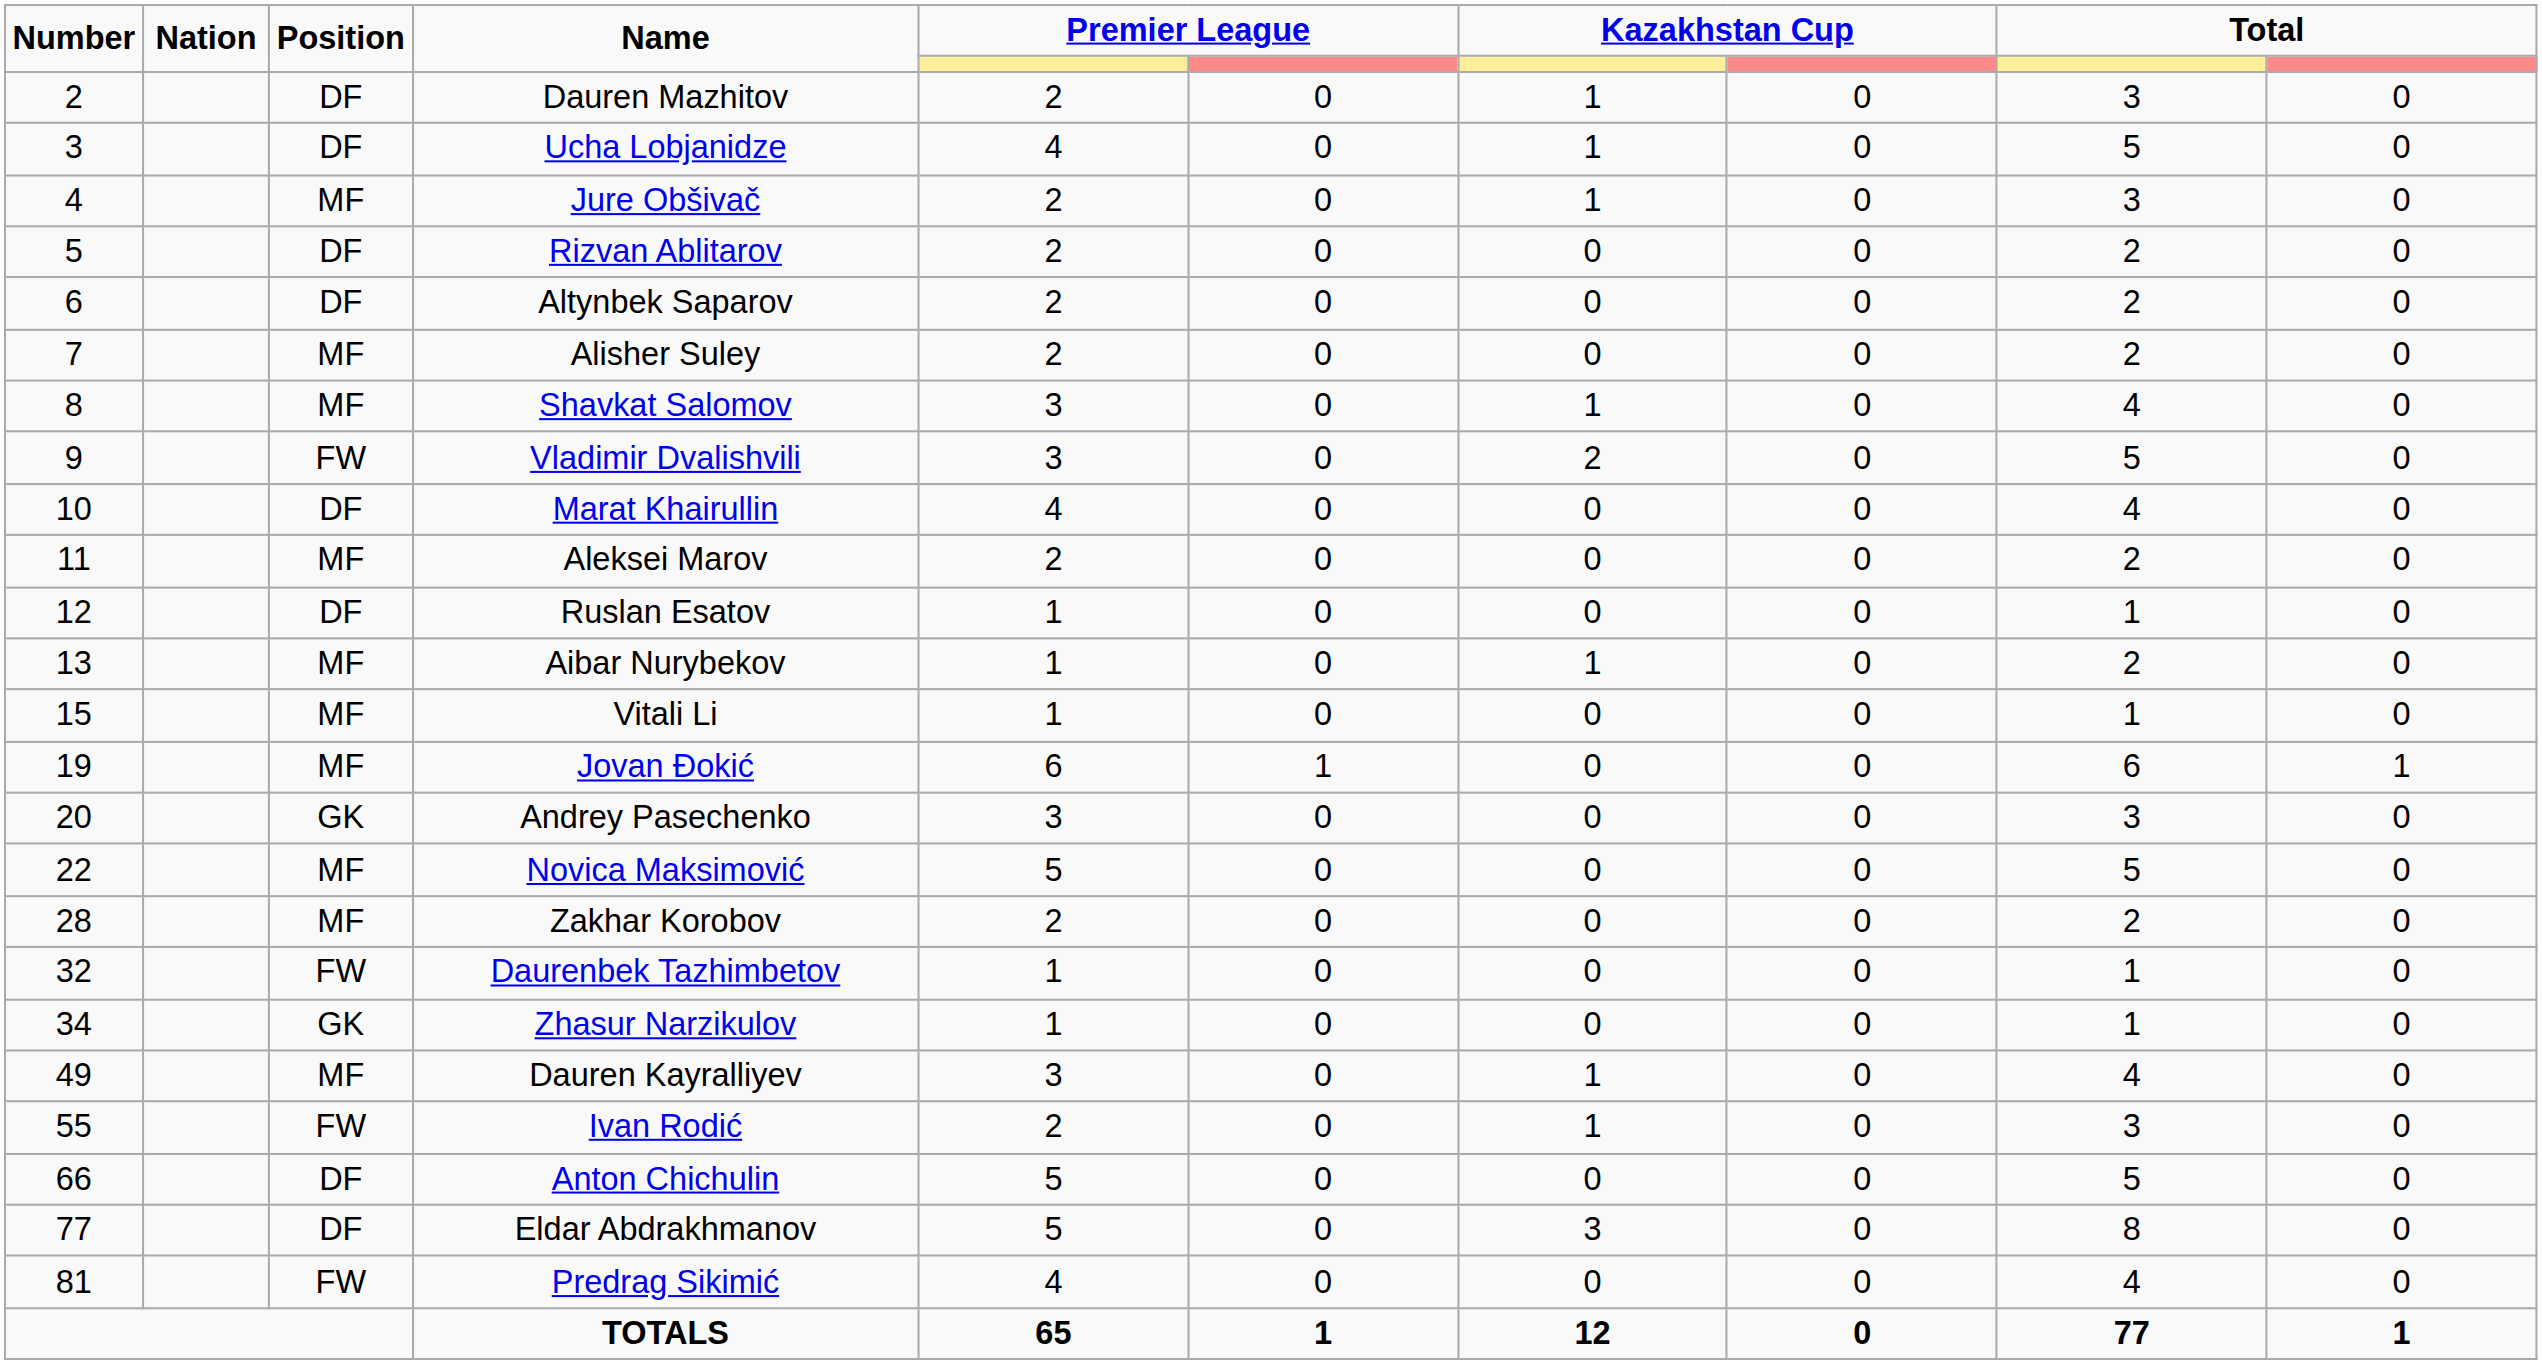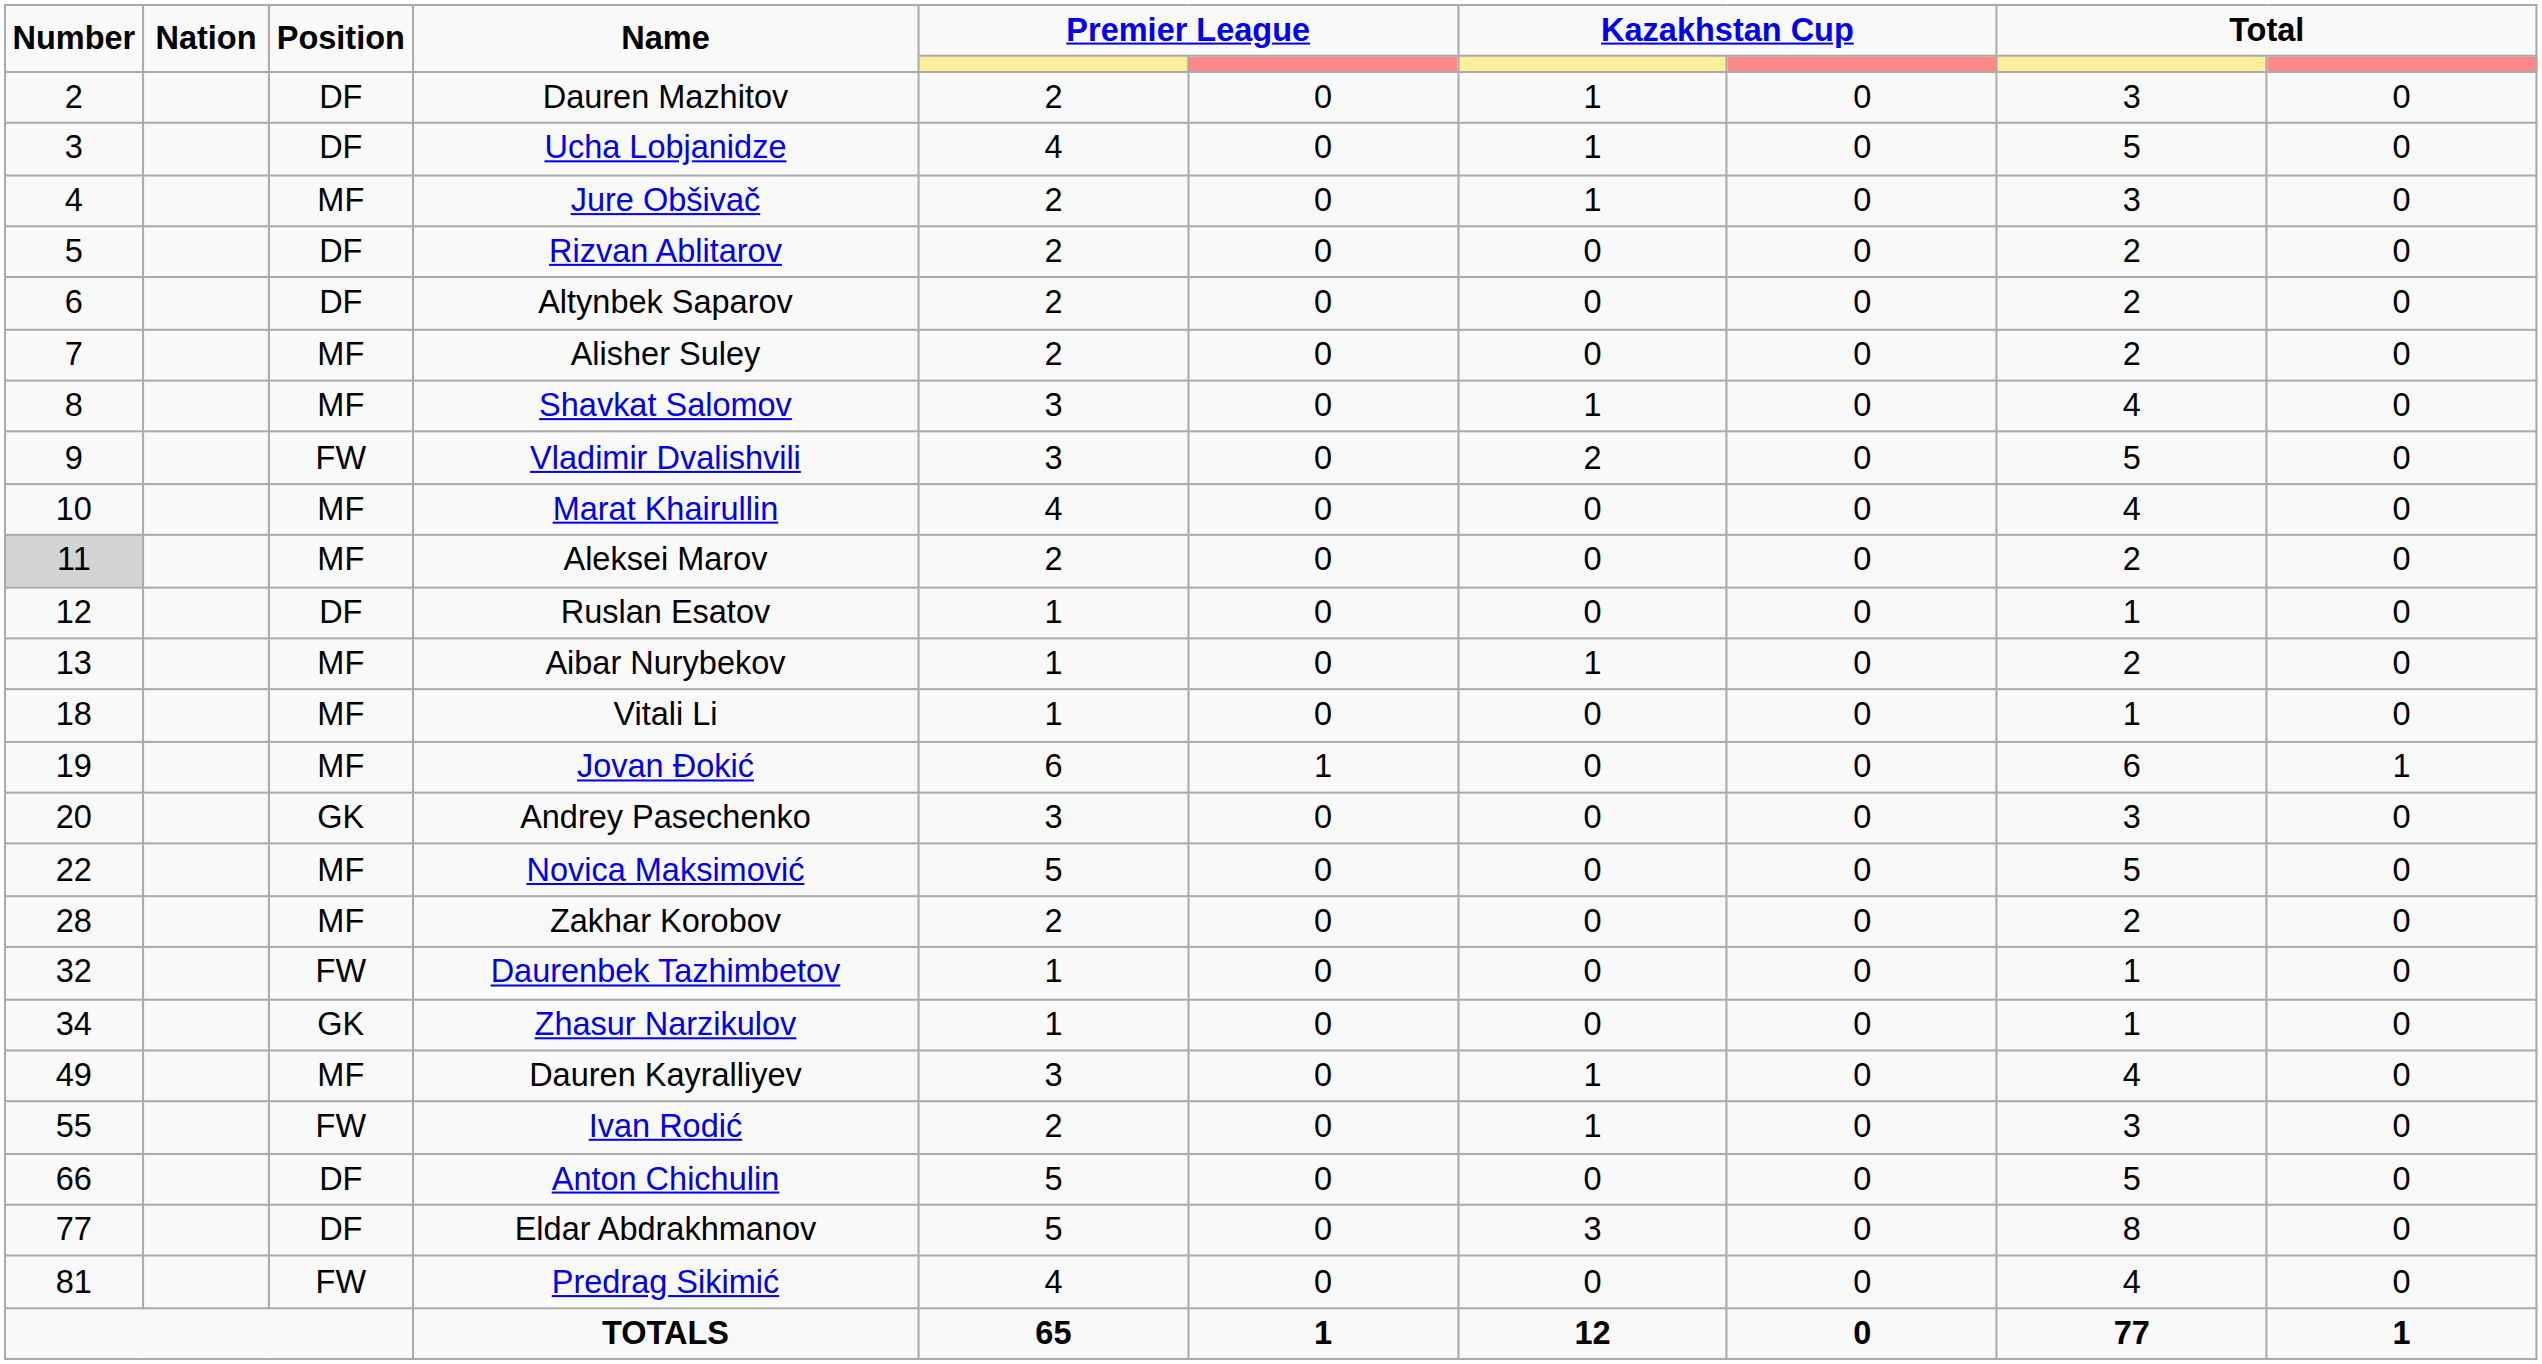 <table class="wikitable" style="text-align:center;">
 <tr>
 <td rowspan="2"  style="width:5%; text-align:center;"><strong>Number</strong></td>
 <td rowspan="2"  style="width:5%; text-align:center;"><strong>Nation</strong></td>
 <td rowspan="2"  style="width:5%; text-align:center;"><strong>Position</strong></td>
 <td rowspan="2"  style="width:20%; text-align:center;"><strong>Name</strong></td>
 <td colspan="2" style="text-align:center;"><strong><a href='#'>Premier League</a></strong></td>
 <td colspan="2" style="text-align:center;"><strong><a href='#'>Kazakhstan Cup</a></strong></td>
 <td colspan="2" style="text-align:center;"><strong>Total</strong></td>
 </tr>
 <tr>
 <th style="width:60px; background:#fe9;"></th>
 <th style="width:60px; background:#ff8888;"></th>
 <th style="width:60px; background:#fe9;"></th>
 <th style="width:60px; background:#ff8888;"></th>
 <th style="width:60px; background:#fe9;"></th>
 <th style="width:60px; background:#ff8888;"></th>
 </tr>
 <tr>
 <td>2</td>
 <td></td>
 <td>DF</td>
 <td>Dauren Mazhitov</td>
 <td>2</td>
 <td>0</td>
 <td>1</td>
 <td>0</td>
 <td>3</td>
 <td>0</td>
 </tr>
 <tr>
 <td>3</td>
 <td></td>
 <td>DF</td>
 <td><a href='#'>Ucha Lobjanidze</a></td>
 <td>4</td>
 <td>0</td>
 <td>1</td>
 <td>0</td>
 <td>5</td>
 <td>0</td>
 </tr>
 <tr>
 <td>4</td>
 <td></td>
 <td>MF</td>
 <td><a href='#'>Jure Obšivač</a></td>
 <td>2</td>
 <td>0</td>
 <td>1</td>
 <td>0</td>
 <td>3</td>
 <td>0</td>
 </tr>
 <tr>
 <td>5</td>
 <td></td>
 <td>DF</td>
 <td><a href='#'>Rizvan Ablitarov</a></td>
 <td>2</td>
 <td>0</td>
 <td>0</td>
 <td>0</td>
 <td>2</td>
 <td>0</td>
 </tr>
 <tr>
 <td>6</td>
 <td></td>
 <td>DF</td>
 <td>Altynbek Saparov</td>
 <td>2</td>
 <td>0</td>
 <td>0</td>
 <td>0</td>
 <td>2</td>
 <td>0</td>
 </tr>
 <tr>
 <td>7</td>
 <td></td>
 <td>MF</td>
 <td>Alisher Suley</td>
 <td>2</td>
 <td>0</td>
 <td>0</td>
 <td>0</td>
 <td>2</td>
 <td>0</td>
 </tr>
 <tr>
 <td>8</td>
 <td></td>
 <td>MF</td>
 <td><a href='#'>Shavkat Salomov</a></td>
 <td>3</td>
 <td>0</td>
 <td>1</td>
 <td>0</td>
 <td>4</td>
 <td>0</td>
 </tr>
 <tr>
 <td>9</td>
 <td></td>
 <td>FW</td>
 <td><a href='#'>Vladimir Dvalishvili</a></td>
 <td>3</td>
 <td>0</td>
 <td>2</td>
 <td>0</td>
 <td>5</td>
 <td>0</td>
 </tr>
 <tr>
 <td>10</td>
 <td></td>
-<td>DF</td>
+<td>MF</td>
 <td><a href='#'>Marat Khairullin</a></td>
 <td>4</td>
 <td>0</td>
 <td>0</td>
 <td>0</td>
 <td>4</td>
 <td>0</td>
 </tr>
 <tr>
-<td>11</td>
+<td style="background: lightgrey;">11</td>
 <td></td>
 <td>MF</td>
 <td>Aleksei Marov</td>
 <td>2</td>
 <td>0</td>
 <td>0</td>
 <td>0</td>
 <td>2</td>
 <td>0</td>
 </tr>
 <tr>
 <td>12</td>
 <td></td>
 <td>DF</td>
 <td>Ruslan Esatov</td>
 <td>1</td>
 <td>0</td>
 <td>0</td>
 <td>0</td>
 <td>1</td>
 <td>0</td>
 </tr>
 <tr>
 <td>13</td>
 <td></td>
 <td>MF</td>
 <td>Aibar Nurybekov</td>
 <td>1</td>
 <td>0</td>
 <td>1</td>
 <td>0</td>
 <td>2</td>
 <td>0</td>
 </tr>
 <tr>
-<td>15</td>
+<td>18</td>
 <td></td>
 <td>MF</td>
 <td>Vitali Li</td>
 <td>1</td>
 <td>0</td>
 <td>0</td>
 <td>0</td>
 <td>1</td>
 <td>0</td>
 </tr>
 <tr>
 <td>19</td>
 <td></td>
 <td>MF</td>
 <td><a href='#'>Jovan Đokić</a></td>
 <td>6</td>
 <td>1</td>
 <td>0</td>
 <td>0</td>
 <td>6</td>
 <td>1</td>
 </tr>
 <tr>
 <td>20</td>
 <td></td>
 <td>GK</td>
 <td>Andrey Pasechenko</td>
 <td>3</td>
 <td>0</td>
 <td>0</td>
 <td>0</td>
 <td>3</td>
 <td>0</td>
 </tr>
 <tr>
 <td>22</td>
 <td></td>
 <td>MF</td>
 <td><a href='#'>Novica Maksimović</a></td>
 <td>5</td>
 <td>0</td>
 <td>0</td>
 <td>0</td>
 <td>5</td>
 <td>0</td>
 </tr>
 <tr>
 <td>28</td>
 <td></td>
 <td>MF</td>
 <td>Zakhar Korobov</td>
 <td>2</td>
 <td>0</td>
 <td>0</td>
 <td>0</td>
 <td>2</td>
 <td>0</td>
 </tr>
 <tr>
 <td>32</td>
 <td></td>
 <td>FW</td>
 <td><a href='#'>Daurenbek Tazhimbetov</a></td>
 <td>1</td>
 <td>0</td>
 <td>0</td>
 <td>0</td>
 <td>1</td>
 <td>0</td>
 </tr>
 <tr>
 <td>34</td>
 <td></td>
 <td>GK</td>
 <td><a href='#'>Zhasur Narzikulov</a></td>
 <td>1</td>
 <td>0</td>
 <td>0</td>
 <td>0</td>
 <td>1</td>
 <td>0</td>
 </tr>
 <tr>
 <td>49</td>
 <td></td>
 <td>MF</td>
 <td>Dauren Kayralliyev</td>
 <td>3</td>
 <td>0</td>
 <td>1</td>
 <td>0</td>
 <td>4</td>
 <td>0</td>
 </tr>
 <tr>
 <td>55</td>
 <td></td>
 <td>FW</td>
 <td><a href='#'>Ivan Rodić</a></td>
 <td>2</td>
 <td>0</td>
 <td>1</td>
 <td>0</td>
 <td>3</td>
 <td>0</td>
 </tr>
 <tr>
 <td>66</td>
 <td></td>
 <td>DF</td>
 <td><a href='#'>Anton Chichulin</a></td>
 <td>5</td>
 <td>0</td>
 <td>0</td>
 <td>0</td>
 <td>5</td>
 <td>0</td>
 </tr>
 <tr>
 <td>77</td>
 <td></td>
 <td>DF</td>
 <td>Eldar Abdrakhmanov</td>
 <td>5</td>
 <td>0</td>
 <td>3</td>
 <td>0</td>
 <td>8</td>
 <td>0</td>
 </tr>
 <tr>
 <td>81</td>
 <td></td>
 <td>FW</td>
 <td><a href='#'>Predrag Sikimić</a></td>
 <td>4</td>
 <td>0</td>
 <td>0</td>
 <td>0</td>
 <td>4</td>
 <td>0</td>
 </tr>
 <tr>
 <td colspan="3"></td>
 <td><strong>TOTALS</strong></td>
 <td><strong>65</strong></td>
 <td><strong>1</strong></td>
 <td><strong>12</strong></td>
 <td><strong>0</strong></td>
 <td><strong>77</strong></td>
 <td><strong>1</strong></td>
 </tr>
 </table>
